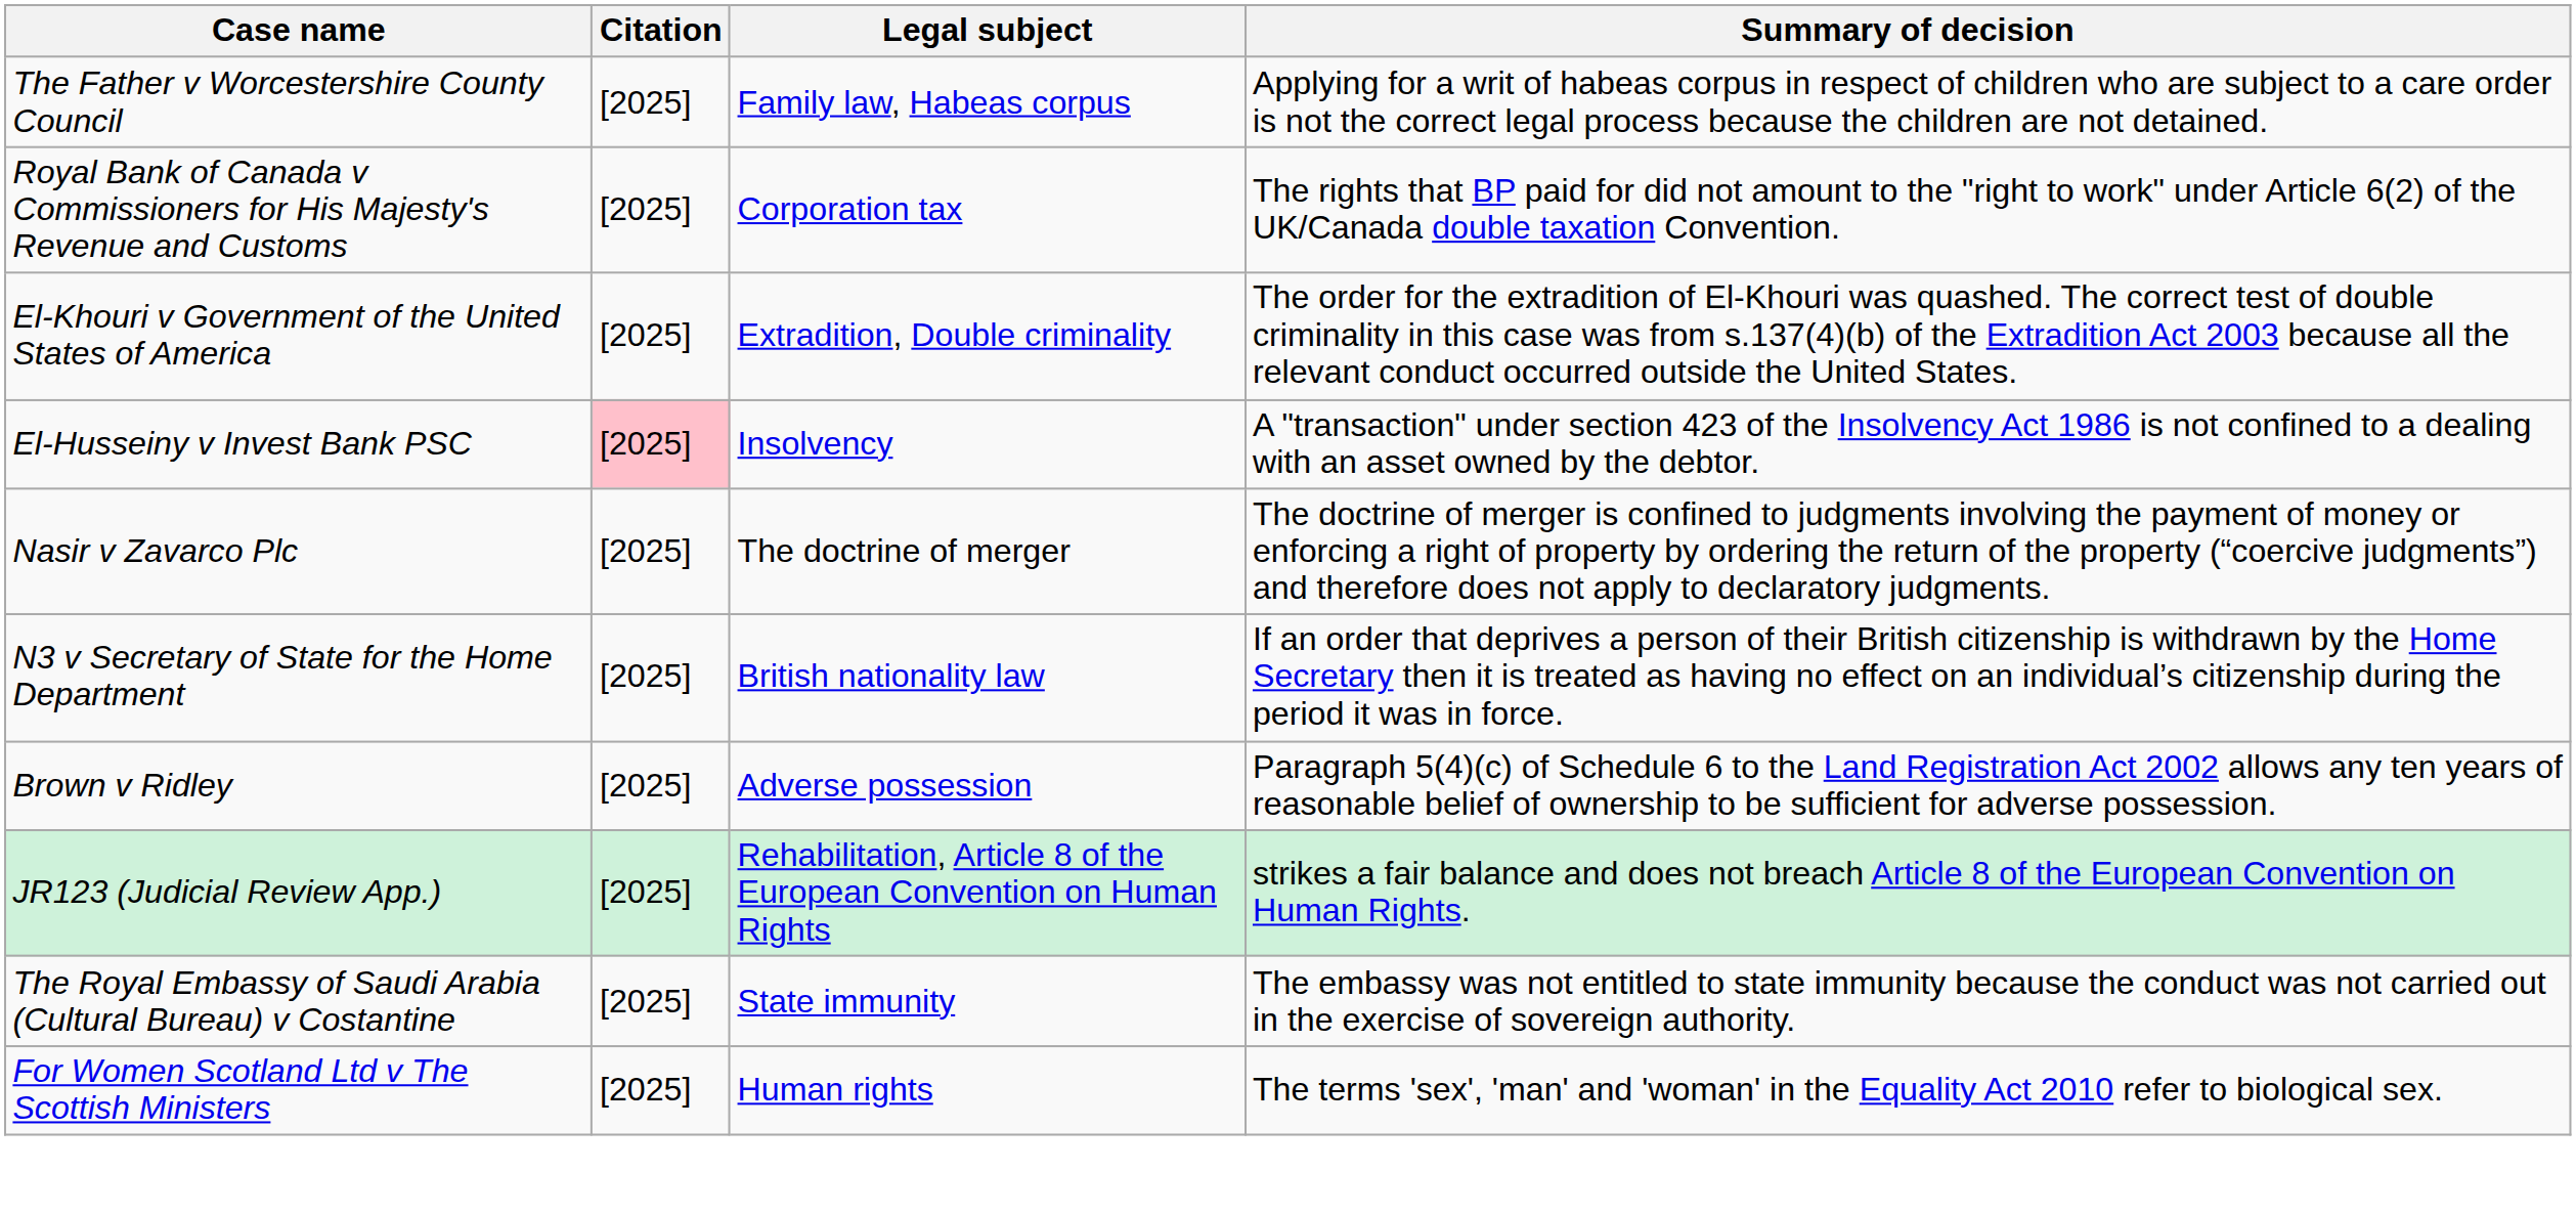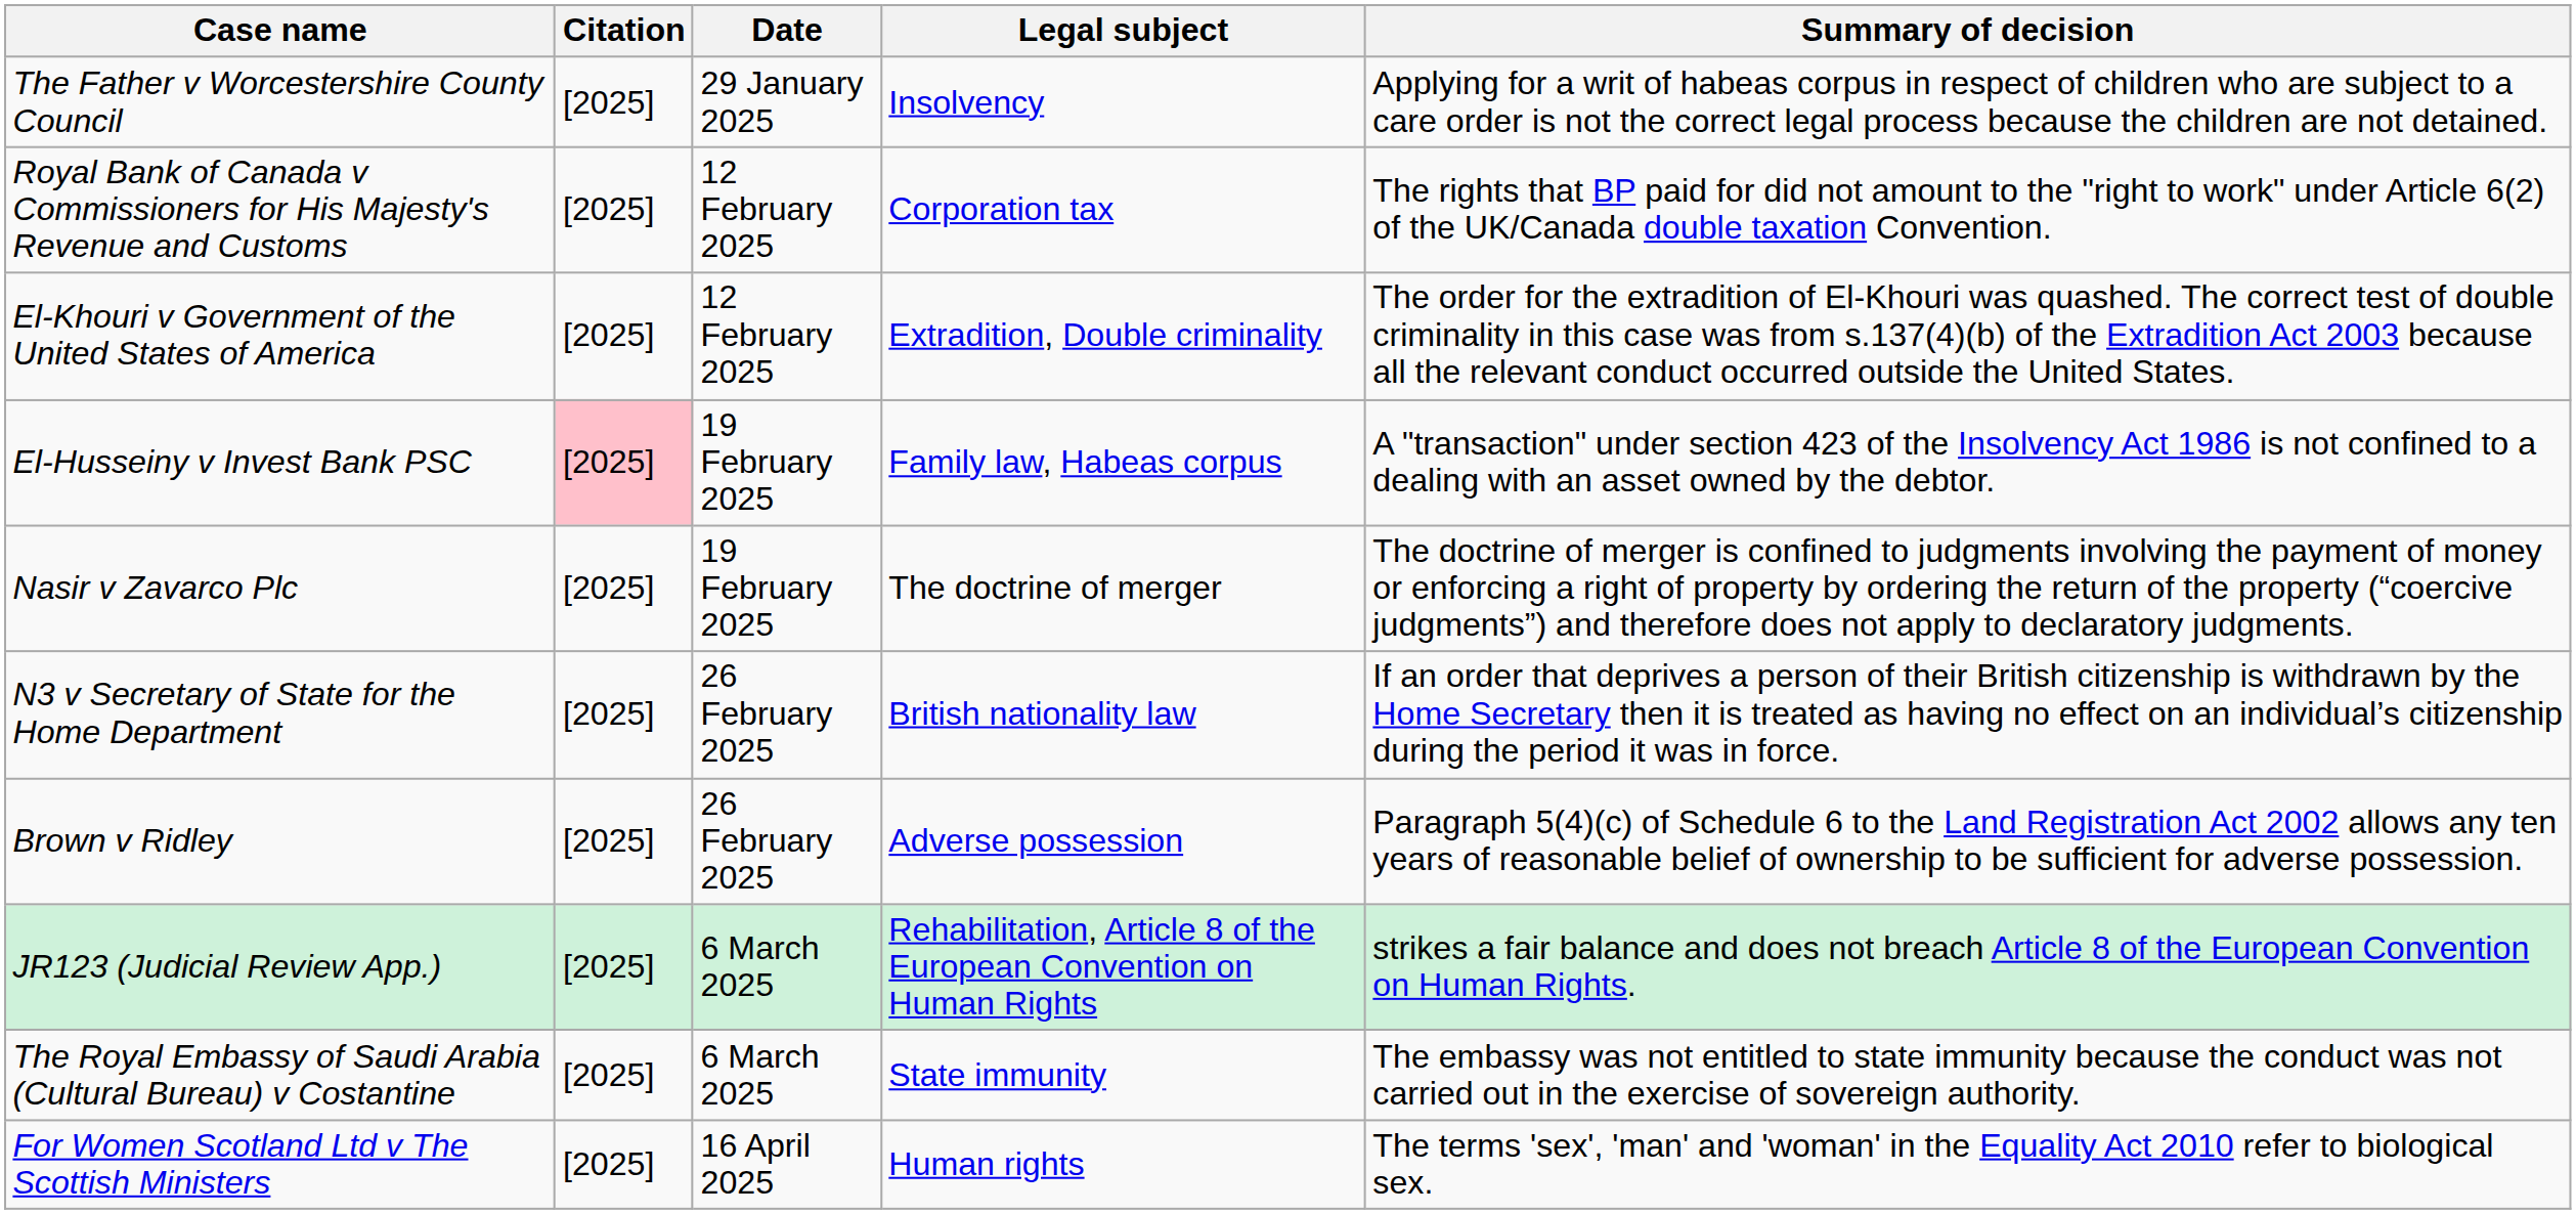 <table class="wikitable sortable">
 <tr>
 <th scope=col>Case name</th>
 <th scope=col>Citation</th>
+<th scope=col>Date</th>
 <th scope=col>Legal subject</th>
 <th scope=col>Summary of decision</th>
 </tr>
 <tr>
 <td><em>The Father v Worcestershire County Council</em></td>
 <td>[2025] </td>
-<td><a href='#'>Family law</a>, <a href='#'>Habeas corpus</a></td>
+<td>29 January 2025</td>
+<td><a href='#'>Insolvency</a></td>
 <td>Applying for a writ of habeas corpus in respect of children who are subject to a care order is not the correct legal process because the children are not detained.</td>
 </tr>
 <tr>
 <td><em>Royal Bank of Canada v Commissioners for His Majesty's Revenue and Customs</em></td>
 <td>[2025] </td>
+<td>12 February 2025</td>
 <td><a href='#'>Corporation tax</a></td>
 <td>The rights that <a href='#'>BP</a> paid for did not amount to the "right to work" under Article 6(2) of the UK/Canada <a href='#'>double taxation</a> Convention.</td>
 </tr>
 <tr>
 <td><em>El-Khouri v Government of the United States of America</em></td>
 <td>[2025] </td>
+<td>12 February 2025</td>
 <td><a href='#'>Extradition</a>, <a href='#'>Double criminality</a></td>
 <td>The order for the extradition of El-Khouri was quashed. The correct test of double criminality in this case was from s.137(4)(b) of the <a href='#'>Extradition Act 2003</a> because all the relevant conduct occurred outside the United States.</td>
 </tr>
 <tr>
 <td><em>El-Husseiny v Invest Bank PSC</em></td>
 <td style="background: pink;">[2025] </td>
-<td><a href='#'>Insolvency</a></td>
+<td>19 February 2025</td>
+<td><a href='#'>Family law</a>, <a href='#'>Habeas corpus</a></td>
 <td>A "transaction" under section 423 of the <a href='#'>Insolvency Act 1986</a> is not confined to a dealing with an asset owned by the debtor.</td>
 </tr>
 <tr>
 <td><em>Nasir v Zavarco Plc</em></td>
 <td>[2025] </td>
+<td>19 February 2025</td>
 <td>The doctrine of merger</td>
 <td>The doctrine of merger is confined to judgments involving the payment of money or enforcing a right of property by ordering the return of the property (“coercive judgments”) and therefore does not apply to declaratory judgments.</td>
 </tr>
 <tr>
 <td><em>N3 v Secretary of State for the Home Department</em></td>
 <td>[2025] </td>
+<td>26 February 2025</td>
 <td><a href='#'>British nationality law</a></td>
 <td>If an order that deprives a person of their British citizenship is withdrawn by the <a href='#'>Home Secretary</a> then it is treated as having no effect on an individual’s citizenship during the period it was in force.</td>
 </tr>
 <tr>
 <td><em>Brown v Ridley</em></td>
 <td>[2025] </td>
+<td>26 February 2025</td>
 <td><a href='#'>Adverse possession</a></td>
 <td>Paragraph 5(4)(c) of Schedule 6 to the <a href='#'>Land Registration Act 2002</a> allows any ten years of reasonable belief of ownership to be sufficient for adverse possession.</td>
 </tr>
 <tr>
 <td bgcolor=#CEF2DA><em>JR123 (Judicial Review App.)</em></td>
 <td bgcolor=#CEF2DA>[2025] </td>
+<td bgcolor=#CEF2DA>6 March 2025</td>
 <td bgcolor=#CEF2DA><a href='#'>Rehabilitation</a>, <a href='#'>Article 8 of the European Convention on Human Rights</a></td>
 <td bgcolor=#CEF2DA> strikes a fair balance and does not breach <a href='#'>Article 8 of the European Convention on Human Rights</a>.</td>
 </tr>
 <tr>
 <td><em>The Royal Embassy of Saudi Arabia (Cultural Bureau) v Costantine</em></td>
 <td>[2025] </td>
+<td>6 March 2025</td>
 <td><a href='#'>State immunity</a></td>
 <td>The embassy was not entitled to state immunity because the conduct was not carried out in the exercise of sovereign authority.</td>
 </tr>
 <tr>
 <td><em><a href='#'>For Women Scotland Ltd v The Scottish Ministers</a></em></td>
 <td>[2025] </td>
+<td>16 April 2025</td>
 <td><a href='#'>Human rights</a></td>
 <td>The terms 'sex', 'man' and 'woman' in the <a href='#'>Equality Act 2010</a> refer to biological sex.</td>
 </tr>
 </table>
